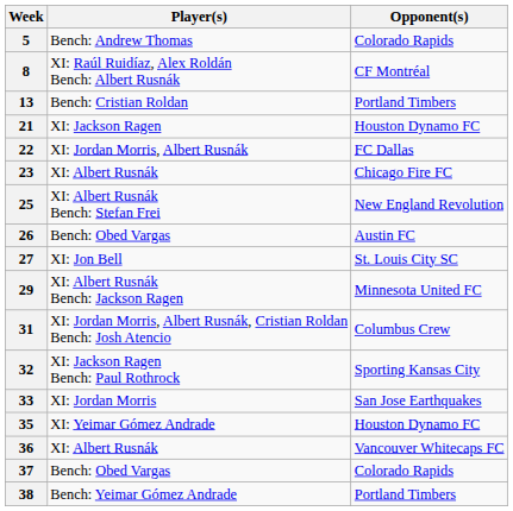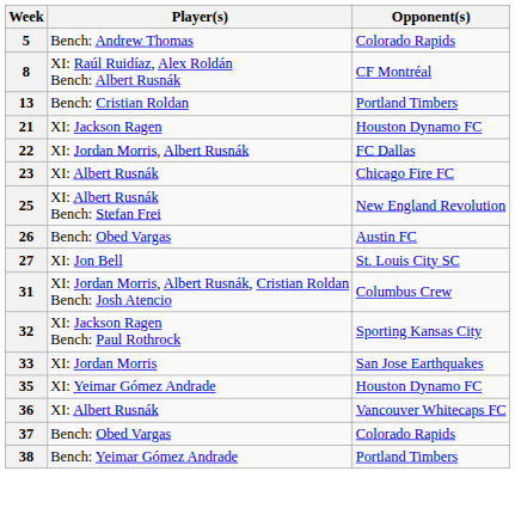 <table class="wikitable plainrowheaders">
 <tr>
 <th scope=col>Week</th>
 <th scope=col>Player(s)</th>
 <th scope=col>Opponent(s)</th>
 </tr>
 <tr>
 <th align="center">5</th>
 <td>Bench: <a href='#'>Andrew Thomas</a></td>
 <td><a href='#'>Colorado Rapids</a></td>
 </tr>
 <tr>
 <th align="center">8</th>
 <td>XI: <a href='#'>Raúl Ruidíaz</a>, <a href='#'>Alex Roldán</a><br>Bench: <a href='#'>Albert Rusnák</a></td>
 <td><a href='#'>CF Montréal</a></td>
 </tr>
 <tr>
 <th align="center">13</th>
 <td>Bench: <a href='#'>Cristian Roldan</a></td>
 <td><a href='#'>Portland Timbers</a></td>
 </tr>
 <tr>
 <th align="center">21</th>
 <td>XI: <a href='#'>Jackson Ragen</a></td>
 <td><a href='#'>Houston Dynamo FC</a></td>
 </tr>
 <tr>
 <th align="center">22</th>
 <td>XI: <a href='#'>Jordan Morris</a>, <a href='#'>Albert Rusnák</a></td>
 <td><a href='#'>FC Dallas</a></td>
 </tr>
 <tr>
 <th align="center">23</th>
 <td>XI: <a href='#'>Albert Rusnák</a></td>
 <td><a href='#'>Chicago Fire FC</a></td>
 </tr>
 <tr>
 <th align="center">25</th>
 <td>XI: <a href='#'>Albert Rusnák</a><br>Bench: <a href='#'>Stefan Frei</a></td>
 <td><a href='#'>New England Revolution</a></td>
 </tr>
 <tr>
 <th align="center">26</th>
 <td>Bench: <a href='#'>Obed Vargas</a></td>
 <td><a href='#'>Austin FC</a></td>
 </tr>
 <tr>
 <th align="center">27</th>
 <td>XI: <a href='#'>Jon Bell</a></td>
 <td><a href='#'>St. Louis City SC</a></td>
 </tr>
 <tr>
-<th align="center">29</th>
-<td>XI: <a href='#'>Albert Rusnák</a><br>Bench: <a href='#'>Jackson Ragen</a></td>
-<td><a href='#'>Minnesota United FC</a></td>
-</tr>
-<tr>
 <th align="center">31</th>
 <td>XI: <a href='#'>Jordan Morris</a>, <a href='#'>Albert Rusnák</a>, <a href='#'>Cristian Roldan</a><br>Bench: <a href='#'>Josh Atencio</a></td>
 <td><a href='#'>Columbus Crew</a></td>
 </tr>
 <tr>
 <th align="center">32</th>
 <td>XI: <a href='#'>Jackson Ragen</a><br>Bench: <a href='#'>Paul Rothrock</a></td>
 <td><a href='#'>Sporting Kansas City</a></td>
 </tr>
 <tr>
 <th align="center">33</th>
 <td>XI: <a href='#'>Jordan Morris</a></td>
 <td><a href='#'>San Jose Earthquakes</a></td>
 </tr>
 <tr>
 <th align="center">35</th>
 <td>XI: <a href='#'>Yeimar Gómez Andrade</a></td>
 <td><a href='#'>Houston Dynamo FC</a></td>
 </tr>
 <tr>
 <th align="center">36</th>
 <td>XI: <a href='#'>Albert Rusnák</a></td>
 <td><a href='#'>Vancouver Whitecaps FC</a></td>
 </tr>
 <tr>
 <th align="center">37</th>
 <td>Bench: <a href='#'>Obed Vargas</a></td>
 <td><a href='#'>Colorado Rapids</a></td>
 </tr>
 <tr>
 <th align="center">38</th>
 <td>Bench: <a href='#'>Yeimar Gómez Andrade</a></td>
 <td><a href='#'>Portland Timbers</a></td>
 </tr>
 </table>
